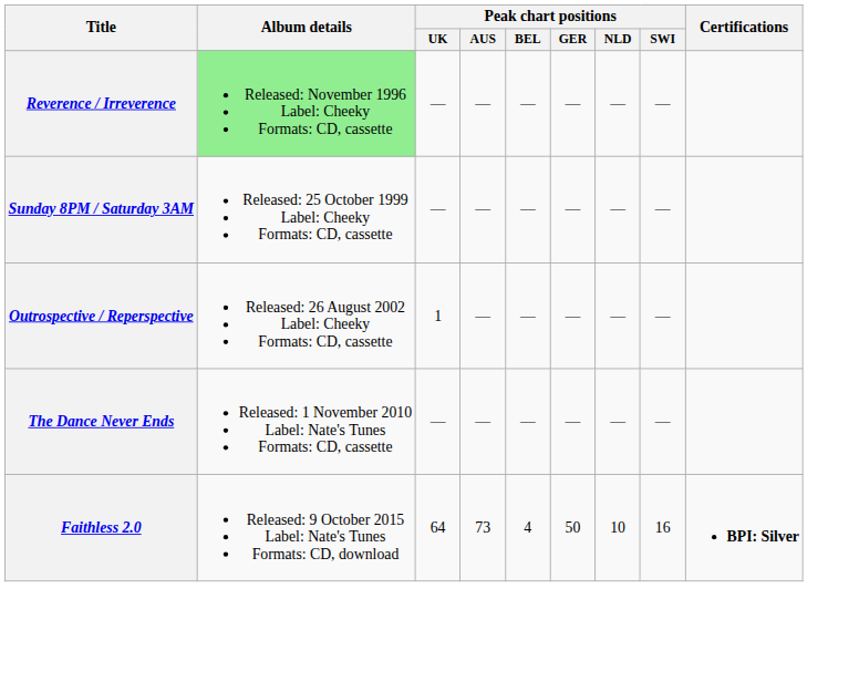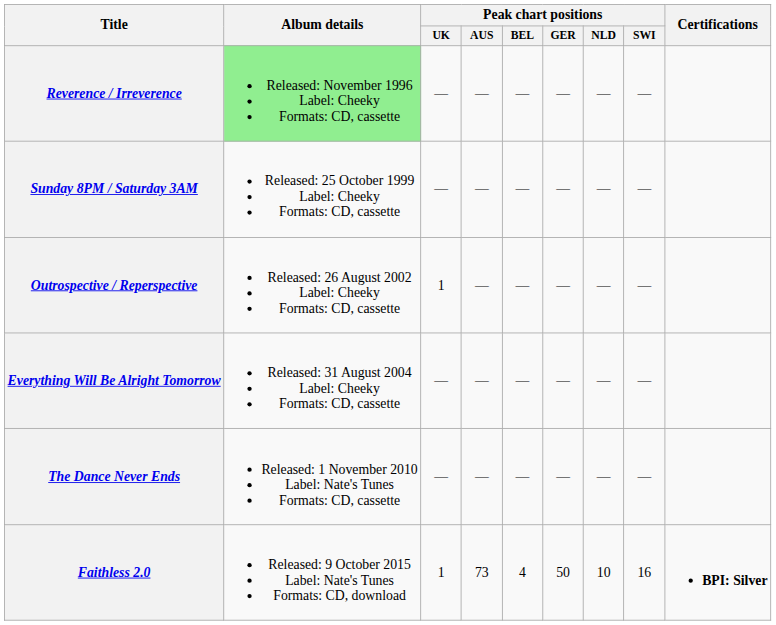 <table class="wikitable plainrowheaders" style="text-align:center;">
 <tr>
 <th scope="col" rowspan="2">Title</th>
 <th scope="col" rowspan="2">Album details</th>
 <th scope="col" colspan="6">Peak chart positions</th>
 <th scope="col" rowspan="2">Certifications</th>
 </tr>
 <tr>
 <th scope="col" style="width:3em;font-size:85%">UK<br></th>
 <th scope="col" style="width:3em;font-size:85%">AUS<br></th>
 <th scope="col" style="width:3em;font-size:85%">BEL<br></th>
 <th scope="col" style="width:3em;font-size:85%">GER<br></th>
 <th scope="col" style="width:3em;font-size:85%">NLD<br></th>
 <th scope="col" style="width:3em;font-size:85%">SWI<br></th>
 </tr>
 <tr>
 <th scope="row"><em><a href='#'>Reverence / Irreverence</a></em></th>
 <td style="background: lightgreen;"><br><ul><li>Released: November 1996</li><li>Label: Cheeky</li><li>Formats: CD, cassette</li></ul></td>
 <td>—</td>
 <td>—</td>
 <td>—</td>
 <td>—</td>
 <td>—</td>
 <td>—</td>
 <td></td>
 </tr>
 <tr>
 <th scope="row"><em><a href='#'>Sunday 8PM / Saturday 3AM</a></em></th>
 <td><br><ul><li>Released: 25 October 1999</li><li>Label: Cheeky</li><li>Formats: CD, cassette</li></ul></td>
 <td>—</td>
 <td>—</td>
 <td>—</td>
 <td>—</td>
 <td>—</td>
 <td>—</td>
 <td></td>
 </tr>
 <tr>
 <th scope="row"><em><a href='#'>Outrospective / Reperspective</a></em></th>
 <td><br><ul><li>Released: 26 August 2002</li><li>Label: Cheeky</li><li>Formats: CD, cassette</li></ul></td>
 <td>1</td>
 <td>—</td>
 <td>—</td>
 <td>—</td>
 <td>—</td>
 <td>—</td>
 <td></td>
 </tr>
 <tr>
+<th scope="row"><em><a href='#'>Everything Will Be Alright Tomorrow</a></em></th>
+<td><br><ul><li>Released: 31 August 2004</li><li>Label: Cheeky</li><li>Formats: CD, cassette</li></ul></td>
+<td>—</td>
+<td>—</td>
+<td>—</td>
+<td>—</td>
+<td>—</td>
+<td>—</td>
+<td></td>
+</tr>
+<tr>
 <th scope="row"><em><a href='#'>The Dance Never Ends</a></em></th>
 <td><br><ul><li>Released: 1 November 2010</li><li>Label: Nate's Tunes</li><li>Formats: CD, cassette</li></ul></td>
 <td>—</td>
 <td>—</td>
 <td>—</td>
 <td>—</td>
 <td>—</td>
 <td>—</td>
 <td></td>
 </tr>
 <tr>
 <th scope="row"><em><a href='#'>Faithless 2.0</a></em></th>
 <td><br><ul><li>Released: 9 October 2015</li><li>Label: Nate's Tunes</li><li>Formats: CD, download</li></ul></td>
-<td>64</td>
+<td>1</td>
 <td>73</td>
 <td>4</td>
 <td>50</td>
 <td>10</td>
 <td>16</td>
 <td><strong><br><ul><li>BPI: Silver</li></ul></strong></td>
 </tr>
 </table>
